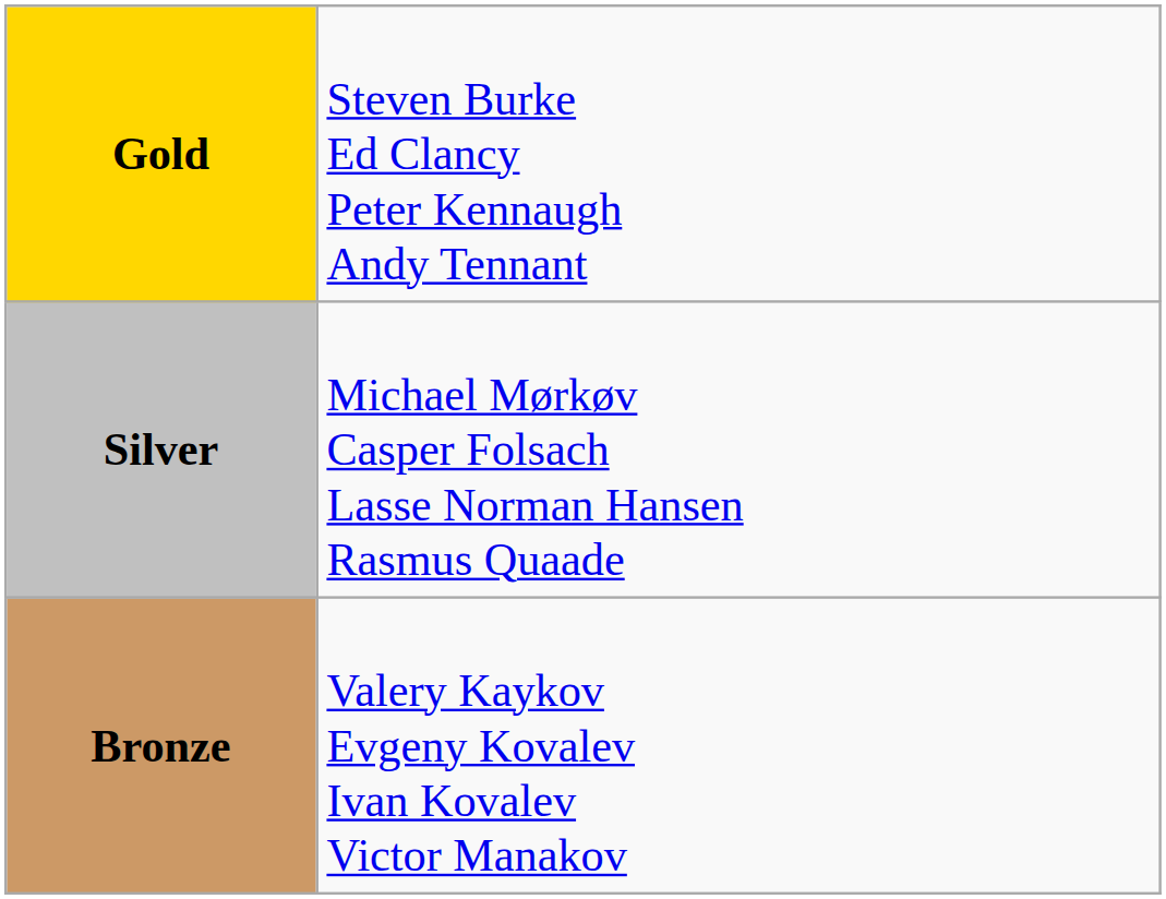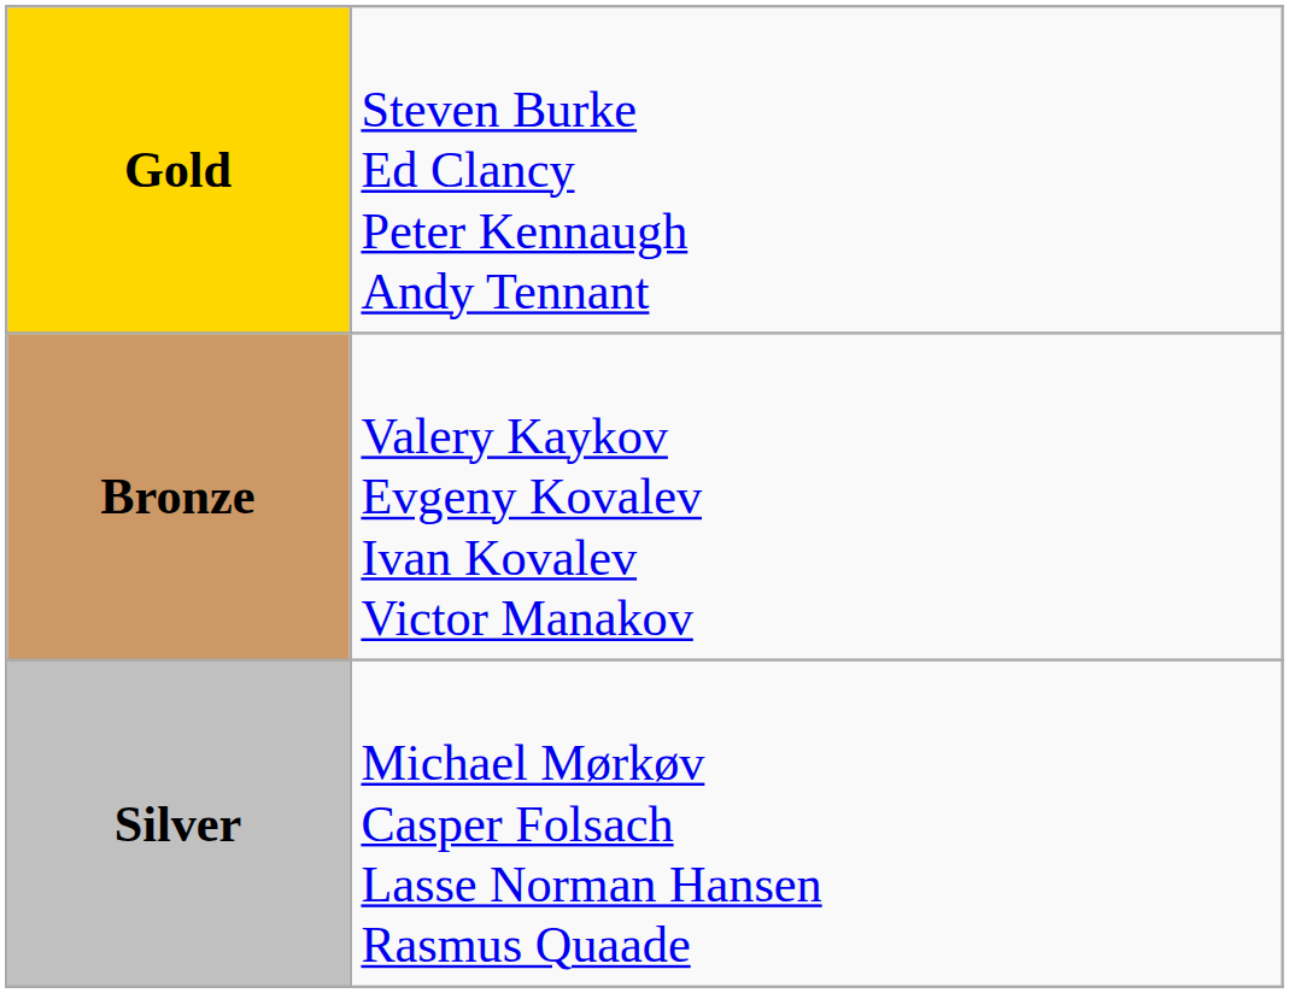 <table class="wikitable" style=" text-align:center; font-size:110%;" width="35%">
 <tr>
 <td rowspan="1" bgcolor="gold"><strong>Gold</strong></td>
 <td align=left><br><a href='#'>Steven Burke</a><br><a href='#'>Ed Clancy</a><br><a href='#'>Peter Kennaugh</a><br><a href='#'>Andy Tennant</a></td>
 </tr>
 <tr>
+<td rowspan="1" bgcolor="#cc9966"><strong>Bronze</strong></td>
+<td align=left><br><a href='#'>Valery Kaykov</a><br><a href='#'>Evgeny Kovalev</a><br><a href='#'>Ivan Kovalev</a><br><a href='#'>Victor Manakov</a></td>
+</tr>
+<tr>
 <td rowspan="1" bgcolor="silver"><strong>Silver</strong></td>
 <td align=left><br><a href='#'>Michael Mørkøv</a><br><a href='#'>Casper Folsach</a><br><a href='#'>Lasse Norman Hansen</a><br><a href='#'>Rasmus Quaade</a></td>
 </tr>
-<tr>
-<td rowspan="1" bgcolor="#cc9966"><strong>Bronze</strong></td>
-<td align=left><br><a href='#'>Valery Kaykov</a><br><a href='#'>Evgeny Kovalev</a><br><a href='#'>Ivan Kovalev</a><br><a href='#'>Victor Manakov</a></td>
-</tr>
 </table>
